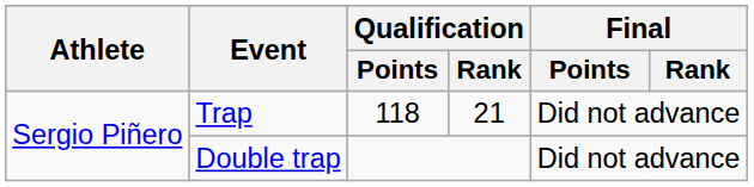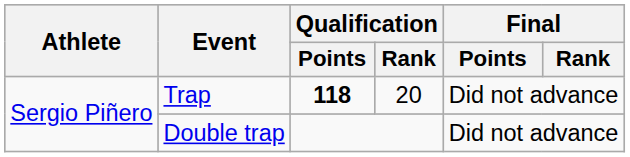 <table class="wikitable" style="font-size:90%">
 <tr>
 <th rowspan="2">Athlete</th>
 <th rowspan="2">Event</th>
 <th colspan=2>Qualification</th>
 <th colspan=2>Final</th>
 </tr>
 <tr style="font-size:95%">
 <th>Points</th>
 <th>Rank</th>
 <th>Points</th>
 <th>Rank</th>
 </tr>
 <tr align=center>
 <td align=left rowspan=2><a href='#'>Sergio Piñero</a></td>
 <td align=left><a href='#'>Trap</a></td>
-<td>118</td>
-<td>21</td>
+<td><strong>118</strong></td>
+<td>20</td>
 <td colspan=2>Did not advance</td>
 </tr>
 <tr align=center>
 <td align=left><a href='#'>Double trap</a></td>
 <td colspan=2></td>
 <td colspan=2>Did not advance</td>
 </tr>
 </table>
